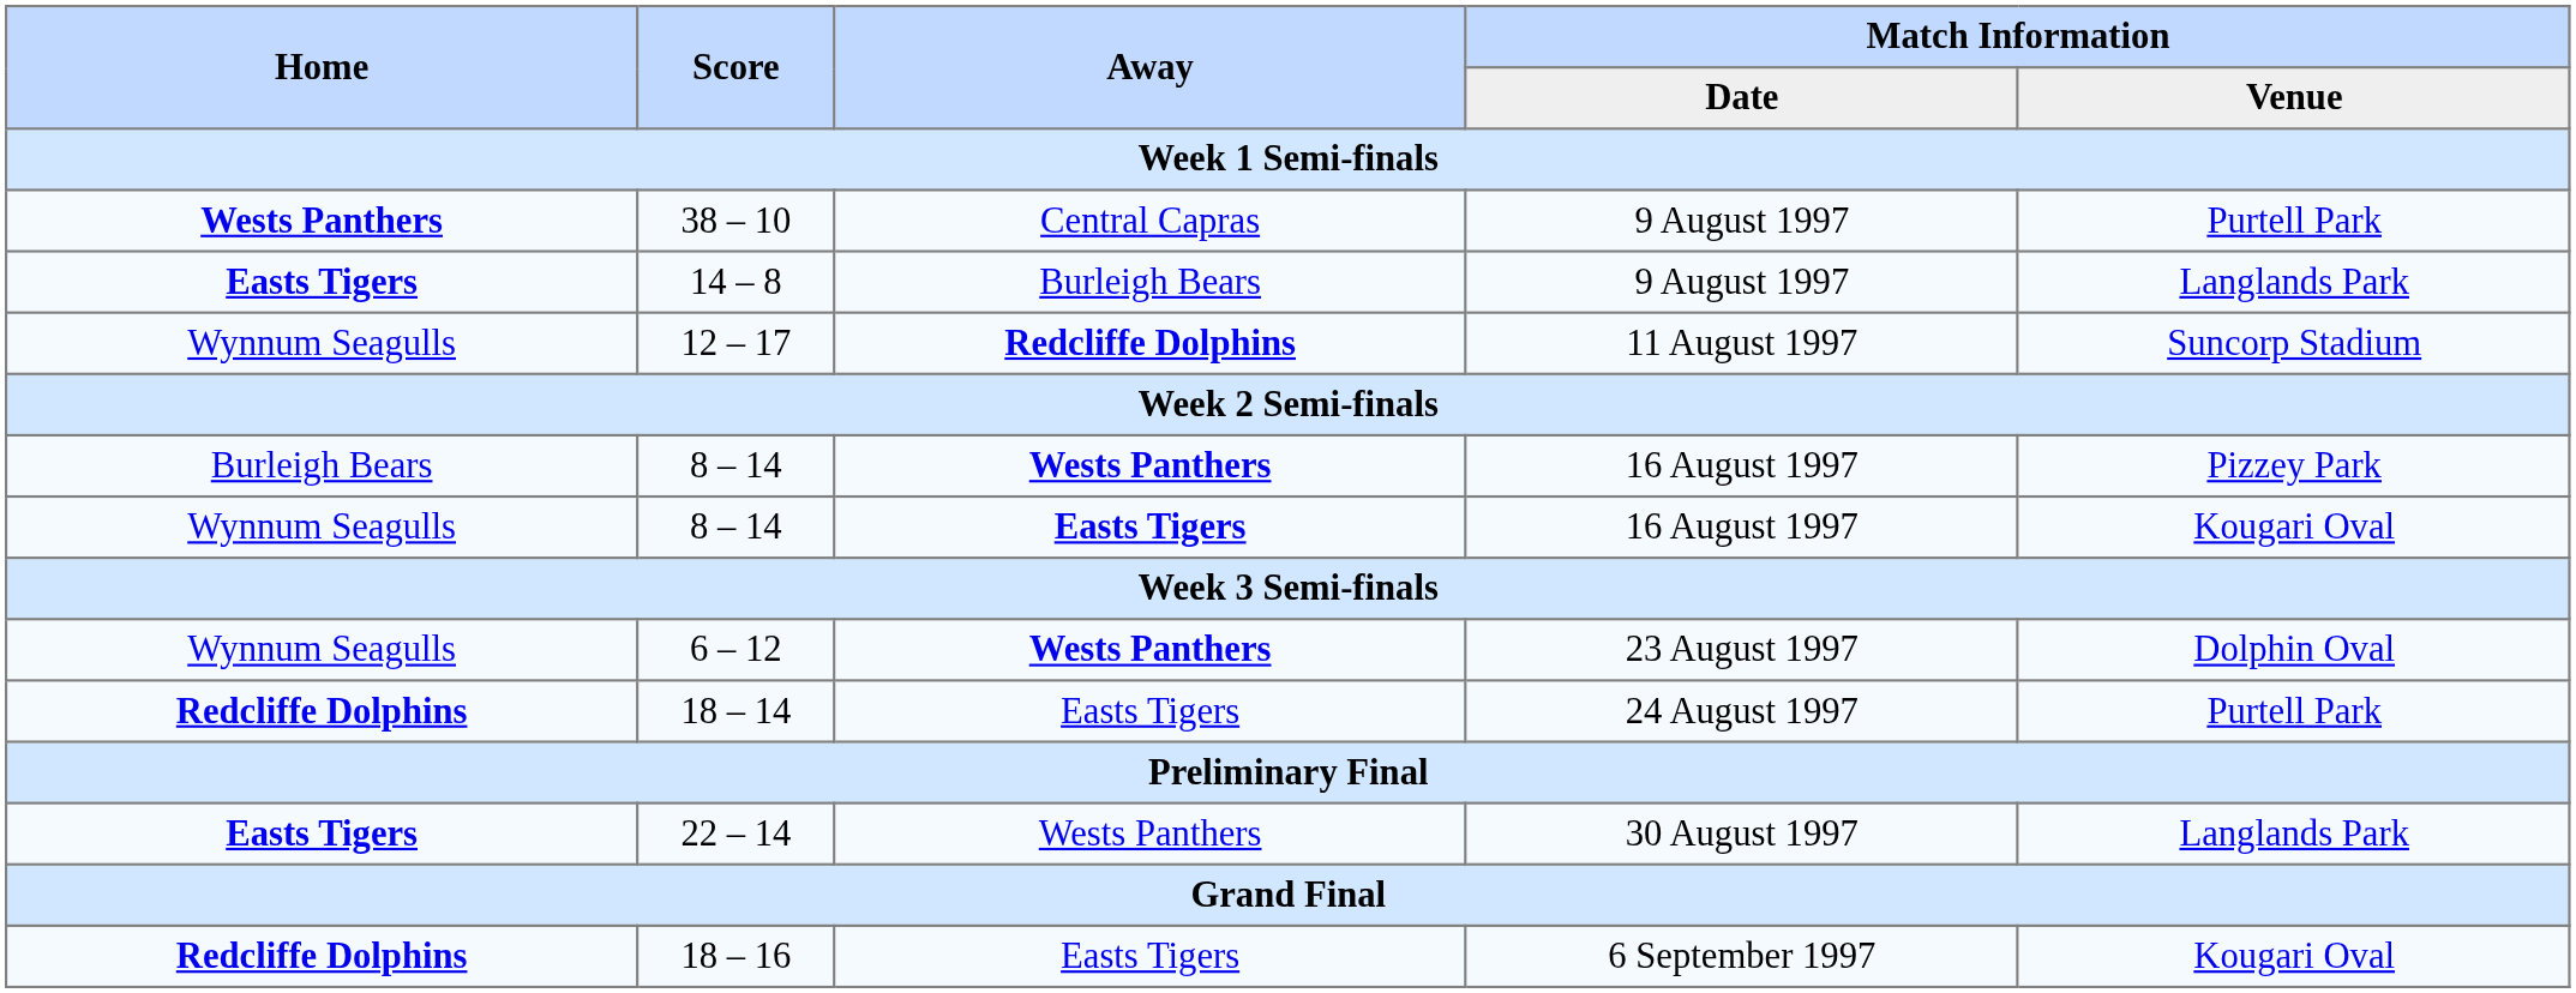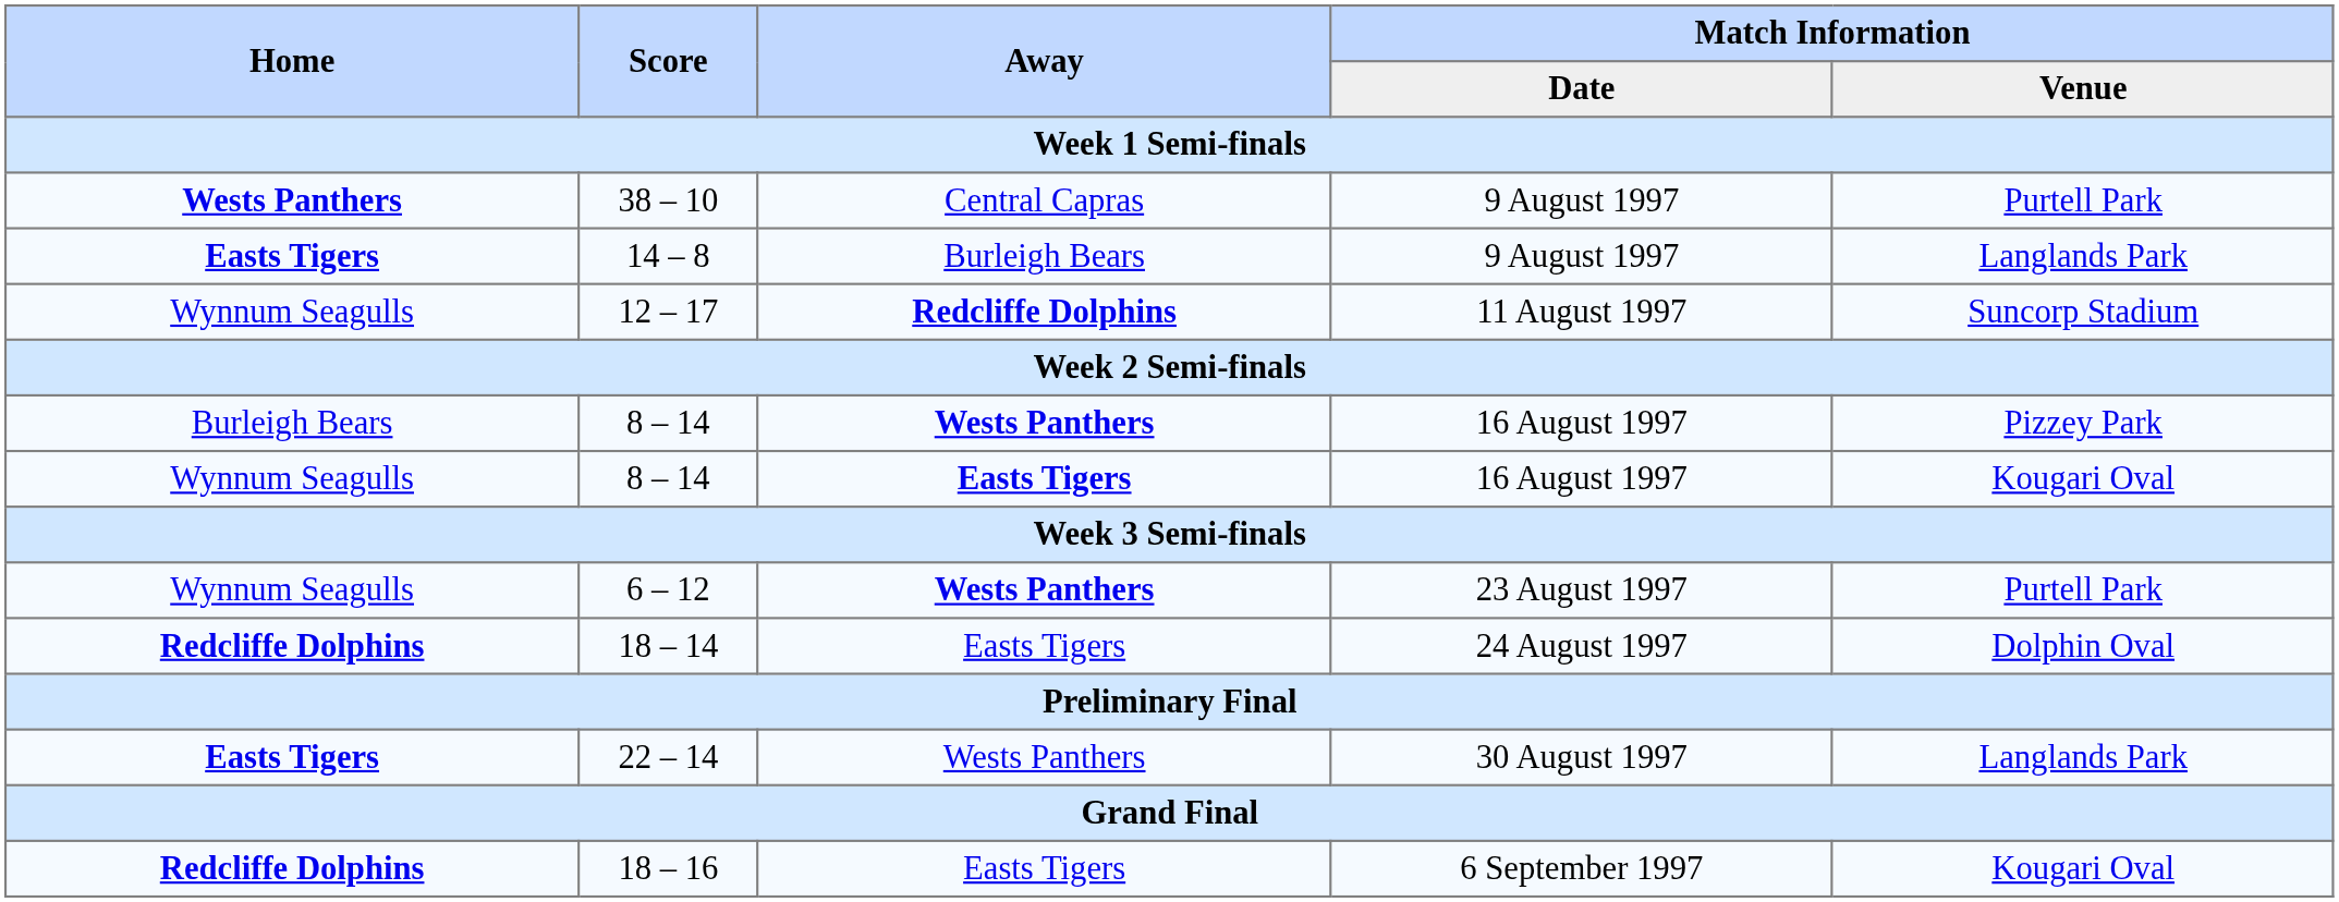 <table border=1 style="border-collapse:collapse; font-size:90%; text-align:center;" cellpadding=3 cellspacing=0>
 <tr bgcolor=#C1D8FF>
 <th rowspan=2 width=16%>Home</th>
 <th rowspan=2 width=5%>Score</th>
 <th rowspan=2 width=16%>Away</th>
 <th colspan=6>Match Information</th>
 </tr>
 <tr bgcolor=#EFEFEF>
 <th width=14%>Date</th>
 <th width=14%>Venue</th>
 </tr>
 <tr bgcolor="#D0E7FF">
 <td colspan=7><strong>Week 1 Semi-finals</strong></td>
 </tr>
 <tr bgcolor=#F5FAFF>
 <td> <strong><a href='#'>Wests Panthers</a></strong></td>
 <td>38 – 10</td>
 <td> <a href='#'>Central Capras</a></td>
 <td>9 August 1997</td>
 <td><a href='#'>Purtell Park</a></td>
 </tr>
 <tr bgcolor=#F5FAFF>
 <td> <strong><a href='#'>Easts Tigers</a></strong></td>
 <td>14 – 8</td>
 <td> <a href='#'>Burleigh Bears</a></td>
 <td>9 August 1997</td>
 <td><a href='#'>Langlands Park</a></td>
 </tr>
 <tr bgcolor=#F5FAFF>
 <td> <a href='#'>Wynnum Seagulls</a></td>
 <td>12 – 17</td>
 <td> <strong><a href='#'>Redcliffe Dolphins</a></strong></td>
 <td>11 August 1997</td>
 <td><a href='#'>Suncorp Stadium</a></td>
 </tr>
 <tr bgcolor="#D0E7FF">
 <td colspan=7><strong>Week 2 Semi-finals</strong></td>
 </tr>
 <tr bgcolor=#F5FAFF>
 <td> <a href='#'>Burleigh Bears</a></td>
 <td>8 – 14</td>
 <td> <strong><a href='#'>Wests Panthers</a></strong></td>
 <td>16 August 1997</td>
 <td><a href='#'>Pizzey Park</a></td>
 </tr>
 <tr bgcolor=#F5FAFF>
 <td> <a href='#'>Wynnum Seagulls</a></td>
 <td>8 – 14</td>
 <td> <strong><a href='#'>Easts Tigers</a></strong></td>
 <td>16 August 1997</td>
 <td><a href='#'>Kougari Oval</a></td>
 </tr>
 <tr bgcolor="#D0E7FF">
 <td colspan=7><strong>Week 3 Semi-finals</strong></td>
 </tr>
 <tr bgcolor=#F5FAFF>
 <td> <a href='#'>Wynnum Seagulls</a></td>
 <td>6 – 12</td>
 <td> <strong><a href='#'>Wests Panthers</a></strong></td>
 <td>23 August 1997</td>
-<td><a href='#'>Dolphin Oval</a></td>
+<td><a href='#'>Purtell Park</a></td>
 </tr>
 <tr bgcolor=#F5FAFF>
 <td> <strong><a href='#'>Redcliffe Dolphins</a></strong></td>
 <td>18 – 14</td>
 <td> <a href='#'>Easts Tigers</a></td>
 <td>24 August 1997</td>
-<td><a href='#'>Purtell Park</a></td>
+<td><a href='#'>Dolphin Oval</a></td>
 </tr>
 <tr bgcolor="#D0E7FF">
 <td colspan=7><strong>Preliminary Final</strong></td>
 </tr>
 <tr bgcolor=#F5FAFF>
 <td> <strong><a href='#'>Easts Tigers</a></strong></td>
 <td>22 – 14</td>
 <td> <a href='#'>Wests Panthers</a></td>
 <td>30 August 1997</td>
 <td><a href='#'>Langlands Park</a></td>
 </tr>
 <tr bgcolor="#D0E7FF">
 <td colspan=7><strong>Grand Final</strong></td>
 </tr>
 <tr bgcolor=#F5FAFF>
 <td> <strong><a href='#'>Redcliffe Dolphins</a></strong></td>
 <td>18 – 16</td>
 <td> <a href='#'>Easts Tigers</a></td>
 <td>6 September 1997</td>
 <td><a href='#'>Kougari Oval</a></td>
 </tr>
 </table>
